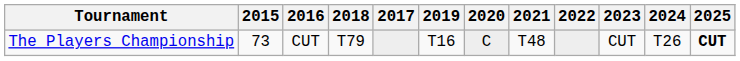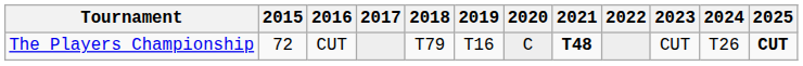 <table class="wikitable" style="font-size:95%;text-align:center;">
 <tr>
 <th>Tournament</th>
 <th>2015</th>
 <th>2016</th>
+<th>2017</th>
 <th>2018</th>
-<th>2017</th>
 <th>2019</th>
 <th>2020</th>
 <th>2021</th>
 <th>2022</th>
 <th>2023</th>
 <th>2024</th>
 <th>2025</th>
 </tr>
 <tr>
 <td align=left><a href='#'>The Players Championship</a></td>
-<td>73</td>
+<td>72</td>
 <td>CUT</td>
+<td style="background:#eeeeee;"></td>
 <td>T79</td>
-<td style="background:#eeeeee;"></td>
 <td>T16</td>
 <td style="background:#eeeeee;">C</td>
-<td>T48</td>
+<td><strong>T48</strong></td>
 <td style="background:#eeeeee;"></td>
 <td>CUT</td>
 <td>T26</td>
 <td><strong>CUT</strong></td>
 </tr>
 </table>
